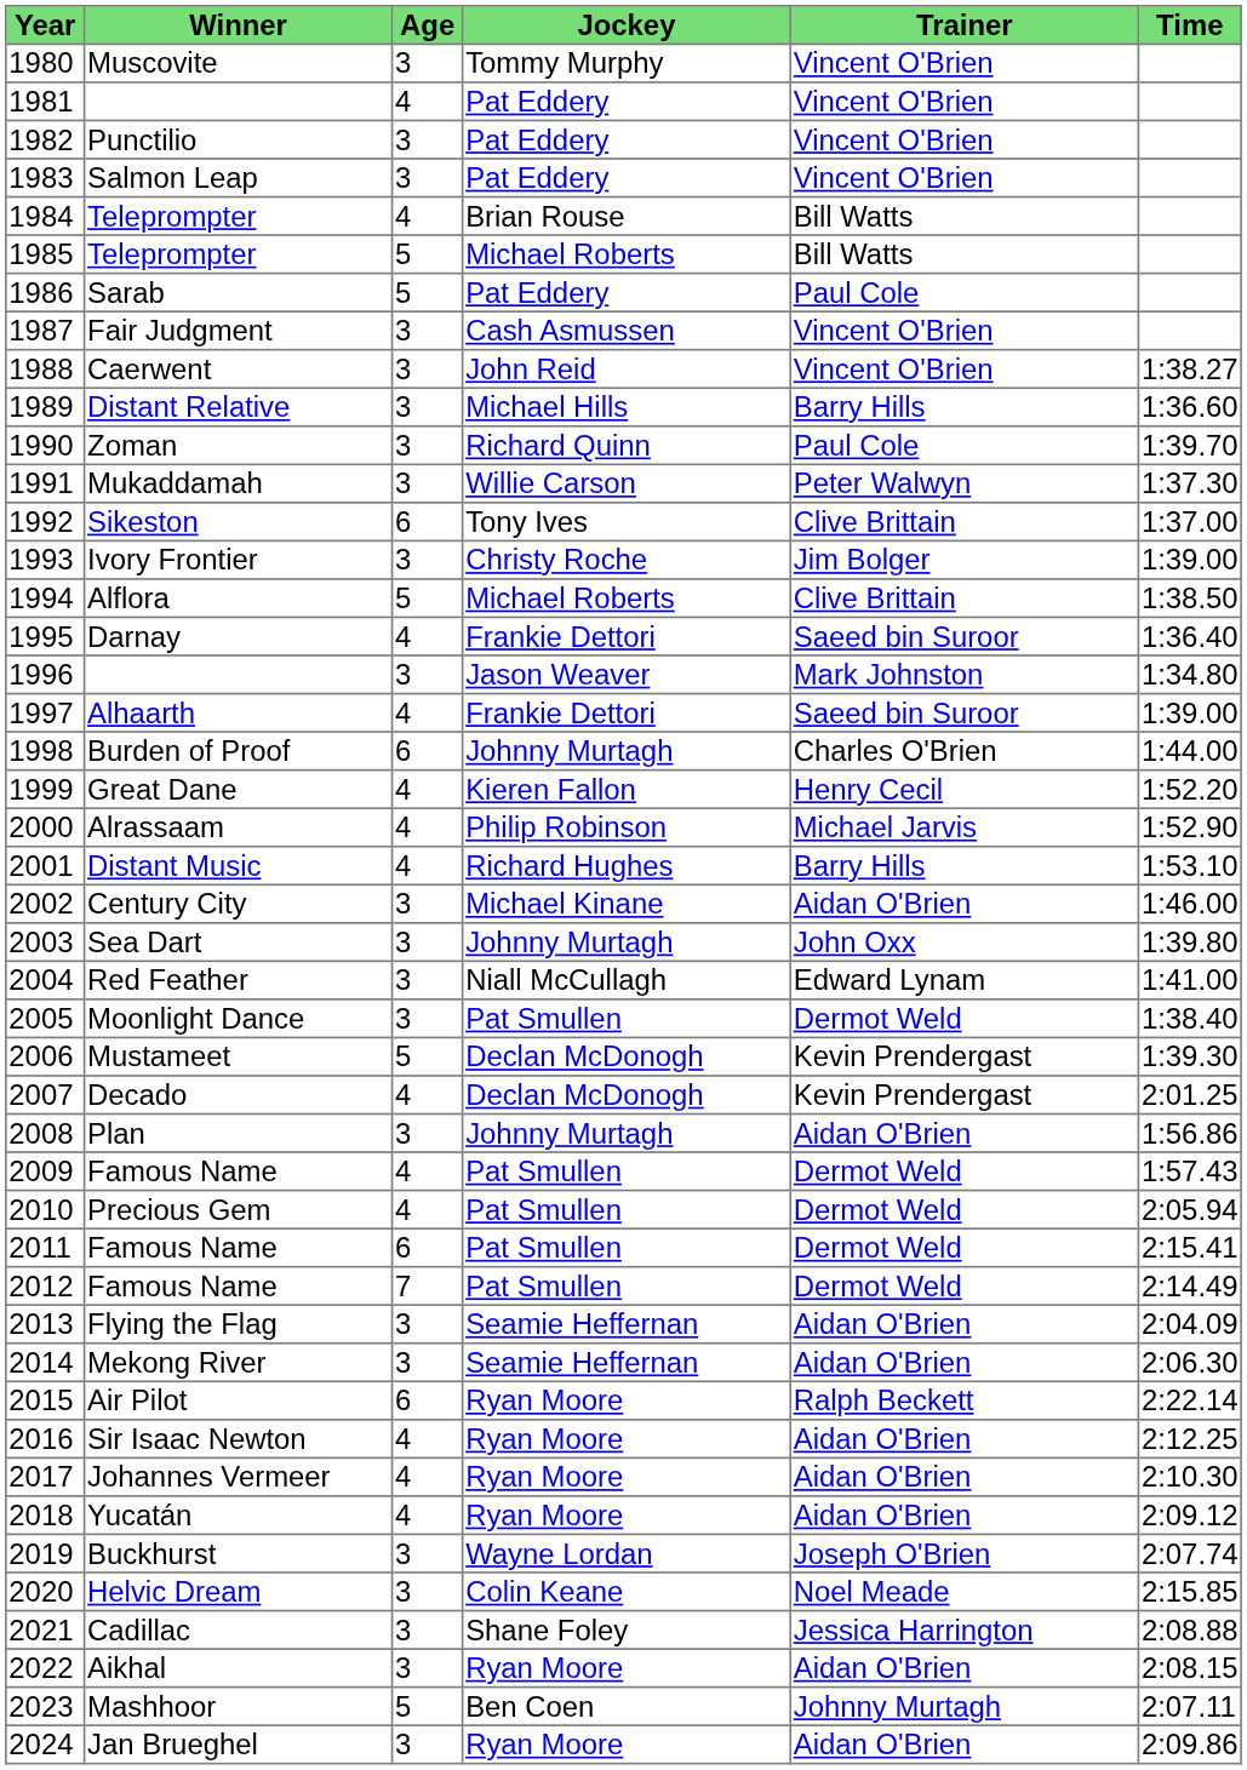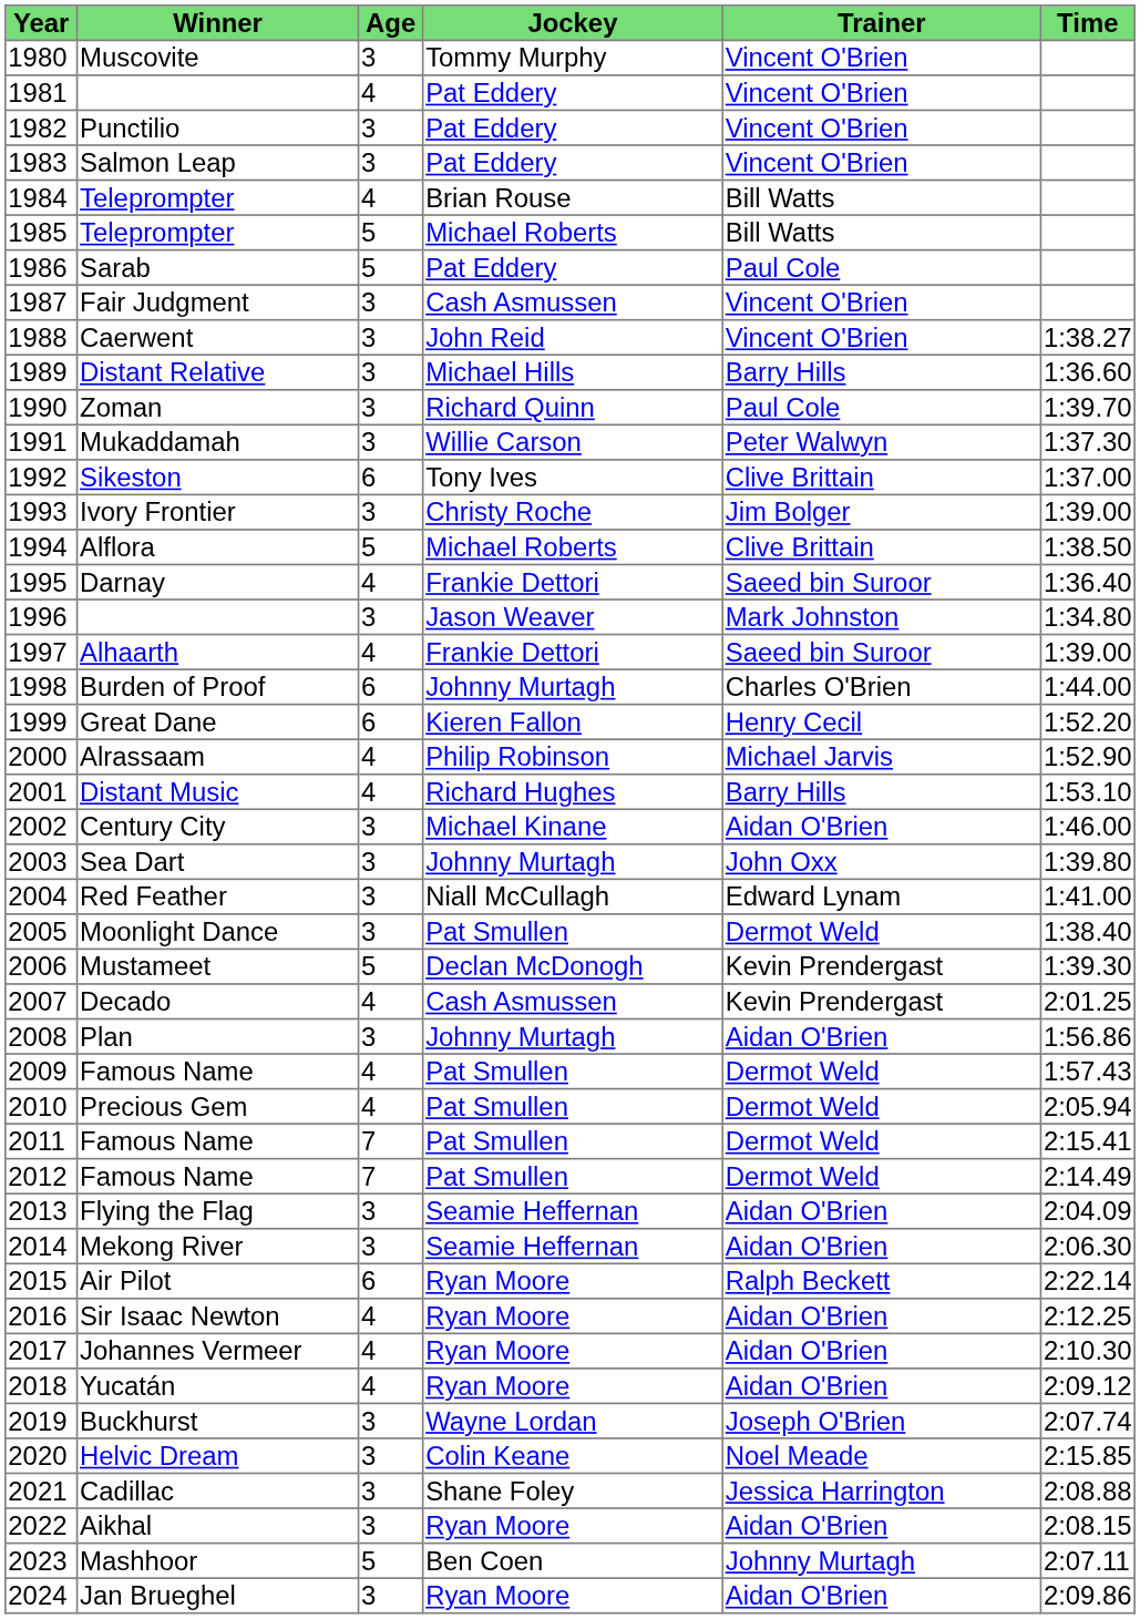 <table class = "sortable" | border="1" style="border-collapse: collapse; font-size:90%">
 <tr bgcolor="#77dd77" align="center">
 <th width="36px"><strong>Year</strong><br></th>
 <th width="150px"><strong>Winner</strong><br></th>
 <th width="32px"><strong>Age</strong><br></th>
 <th width="160px"><strong>Jockey</strong><br></th>
 <th width="170px"><strong>Trainer</strong><br></th>
 <th><strong>Time</strong><br></th>
 </tr>
 <tr>
 <td>1980</td>
 <td>Muscovite</td>
 <td>3</td>
 <td>Tommy Murphy</td>
 <td><a href='#'>Vincent O'Brien</a></td>
 <td></td>
 </tr>
 <tr>
 <td>1981</td>
 <td></td>
 <td>4</td>
 <td><a href='#'>Pat Eddery</a></td>
 <td><a href='#'>Vincent O'Brien</a></td>
 <td></td>
 </tr>
 <tr>
 <td>1982</td>
 <td>Punctilio</td>
 <td>3</td>
 <td><a href='#'>Pat Eddery</a></td>
 <td><a href='#'>Vincent O'Brien</a></td>
 <td></td>
 </tr>
 <tr>
 <td>1983</td>
 <td>Salmon Leap</td>
 <td>3</td>
 <td><a href='#'>Pat Eddery</a></td>
 <td><a href='#'>Vincent O'Brien</a></td>
 <td></td>
 </tr>
 <tr>
 <td>1984</td>
 <td><a href='#'>Teleprompter</a></td>
 <td>4</td>
 <td>Brian Rouse</td>
 <td>Bill Watts</td>
 <td></td>
 </tr>
 <tr>
 <td>1985</td>
 <td><a href='#'>Teleprompter</a></td>
 <td>5</td>
 <td><a href='#'>Michael Roberts</a></td>
 <td>Bill Watts</td>
 <td></td>
 </tr>
 <tr>
 <td>1986</td>
 <td>Sarab</td>
 <td>5</td>
 <td><a href='#'>Pat Eddery</a></td>
 <td><a href='#'>Paul Cole</a></td>
 <td></td>
 </tr>
 <tr>
 <td>1987</td>
 <td>Fair Judgment</td>
 <td>3</td>
 <td><a href='#'>Cash Asmussen</a></td>
 <td><a href='#'>Vincent O'Brien</a></td>
 <td></td>
 </tr>
 <tr>
 <td>1988</td>
 <td>Caerwent</td>
 <td>3</td>
 <td><a href='#'>John Reid</a></td>
 <td><a href='#'>Vincent O'Brien</a></td>
 <td>1:38.27</td>
 </tr>
 <tr>
 <td>1989</td>
 <td><a href='#'>Distant Relative</a></td>
 <td>3</td>
 <td><a href='#'>Michael Hills</a></td>
 <td><a href='#'>Barry Hills</a></td>
 <td>1:36.60</td>
 </tr>
 <tr>
 <td>1990</td>
 <td>Zoman</td>
 <td>3</td>
 <td><a href='#'>Richard Quinn</a></td>
 <td><a href='#'>Paul Cole</a></td>
 <td>1:39.70</td>
 </tr>
 <tr>
 <td>1991</td>
 <td>Mukaddamah</td>
 <td>3</td>
 <td><a href='#'>Willie Carson</a></td>
 <td><a href='#'>Peter Walwyn</a></td>
 <td>1:37.30</td>
 </tr>
 <tr>
 <td>1992</td>
 <td><a href='#'>Sikeston</a></td>
 <td>6</td>
 <td>Tony Ives</td>
 <td><a href='#'>Clive Brittain</a></td>
 <td>1:37.00</td>
 </tr>
 <tr>
 <td>1993</td>
 <td>Ivory Frontier </td>
 <td>3</td>
 <td><a href='#'>Christy Roche</a></td>
 <td><a href='#'>Jim Bolger</a></td>
 <td>1:39.00</td>
 </tr>
 <tr>
 <td>1994</td>
 <td>Alflora</td>
 <td>5</td>
 <td><a href='#'>Michael Roberts</a></td>
 <td><a href='#'>Clive Brittain</a></td>
 <td>1:38.50</td>
 </tr>
 <tr>
 <td>1995</td>
 <td>Darnay</td>
 <td>4</td>
 <td><a href='#'>Frankie Dettori</a></td>
 <td><a href='#'>Saeed bin Suroor</a></td>
 <td>1:36.40</td>
 </tr>
 <tr>
 <td>1996</td>
 <td></td>
 <td>3</td>
 <td><a href='#'>Jason Weaver</a></td>
 <td><a href='#'>Mark Johnston</a></td>
 <td>1:34.80</td>
 </tr>
 <tr>
 <td>1997</td>
 <td><a href='#'>Alhaarth</a></td>
 <td>4</td>
 <td><a href='#'>Frankie Dettori</a></td>
 <td><a href='#'>Saeed bin Suroor</a></td>
 <td>1:39.00</td>
 </tr>
 <tr>
 <td>1998</td>
 <td>Burden of Proof</td>
 <td>6</td>
 <td><a href='#'>Johnny Murtagh</a></td>
 <td>Charles O'Brien</td>
 <td>1:44.00</td>
 </tr>
 <tr>
 <td>1999</td>
 <td>Great Dane</td>
-<td>4</td>
+<td>6</td>
 <td><a href='#'>Kieren Fallon</a></td>
 <td><a href='#'>Henry Cecil</a></td>
 <td>1:52.20</td>
 </tr>
 <tr>
 <td>2000</td>
 <td>Alrassaam</td>
 <td>4</td>
 <td><a href='#'>Philip Robinson</a></td>
 <td><a href='#'>Michael Jarvis</a></td>
 <td>1:52.90</td>
 </tr>
 <tr>
 <td>2001</td>
 <td><a href='#'>Distant Music</a></td>
 <td>4</td>
 <td><a href='#'>Richard Hughes</a></td>
 <td><a href='#'>Barry Hills</a></td>
 <td>1:53.10</td>
 </tr>
 <tr>
 <td>2002</td>
 <td>Century City</td>
 <td>3</td>
 <td><a href='#'>Michael Kinane</a></td>
 <td><a href='#'>Aidan O'Brien</a></td>
 <td>1:46.00</td>
 </tr>
 <tr>
 <td>2003</td>
 <td>Sea Dart</td>
 <td>3</td>
 <td><a href='#'>Johnny Murtagh</a></td>
 <td><a href='#'>John Oxx</a></td>
 <td>1:39.80</td>
 </tr>
 <tr>
 <td>2004</td>
 <td>Red Feather</td>
 <td>3</td>
 <td>Niall McCullagh</td>
 <td>Edward Lynam</td>
 <td>1:41.00</td>
 </tr>
 <tr>
 <td>2005</td>
 <td>Moonlight Dance</td>
 <td>3</td>
 <td><a href='#'>Pat Smullen</a></td>
 <td><a href='#'>Dermot Weld</a></td>
 <td>1:38.40</td>
 </tr>
 <tr>
 <td>2006</td>
 <td>Mustameet</td>
 <td>5</td>
 <td><a href='#'>Declan McDonogh</a></td>
 <td>Kevin Prendergast</td>
 <td>1:39.30</td>
 </tr>
 <tr>
 <td>2007</td>
 <td>Decado</td>
 <td>4</td>
-<td><a href='#'>Declan McDonogh</a></td>
+<td><a href='#'>Cash Asmussen</a></td>
 <td>Kevin Prendergast</td>
 <td>2:01.25</td>
 </tr>
 <tr>
 <td>2008</td>
 <td>Plan</td>
 <td>3</td>
 <td><a href='#'>Johnny Murtagh</a></td>
 <td><a href='#'>Aidan O'Brien</a></td>
 <td>1:56.86</td>
 </tr>
 <tr>
 <td>2009</td>
 <td>Famous Name</td>
 <td>4</td>
 <td><a href='#'>Pat Smullen</a></td>
 <td><a href='#'>Dermot Weld</a></td>
 <td>1:57.43</td>
 </tr>
 <tr>
 <td>2010</td>
 <td>Precious Gem</td>
 <td>4</td>
 <td><a href='#'>Pat Smullen</a></td>
 <td><a href='#'>Dermot Weld</a></td>
 <td>2:05.94</td>
 </tr>
 <tr>
 <td>2011</td>
 <td>Famous Name</td>
-<td>6</td>
+<td>7</td>
 <td><a href='#'>Pat Smullen</a></td>
 <td><a href='#'>Dermot Weld</a></td>
 <td>2:15.41</td>
 </tr>
 <tr>
 <td>2012</td>
 <td>Famous Name</td>
 <td>7</td>
 <td><a href='#'>Pat Smullen</a></td>
 <td><a href='#'>Dermot Weld</a></td>
 <td>2:14.49</td>
 </tr>
 <tr>
 <td>2013</td>
 <td>Flying the Flag</td>
 <td>3</td>
 <td><a href='#'>Seamie Heffernan</a></td>
 <td><a href='#'>Aidan O'Brien</a></td>
 <td>2:04.09</td>
 </tr>
 <tr>
 <td>2014</td>
 <td>Mekong River</td>
 <td>3</td>
 <td><a href='#'>Seamie Heffernan</a></td>
 <td><a href='#'>Aidan O'Brien</a></td>
 <td>2:06.30</td>
 </tr>
 <tr>
 <td>2015</td>
 <td>Air Pilot</td>
 <td>6</td>
 <td><a href='#'>Ryan Moore</a></td>
 <td><a href='#'>Ralph Beckett</a></td>
 <td>2:22.14</td>
 </tr>
 <tr>
 <td>2016</td>
 <td>Sir Isaac Newton</td>
 <td>4</td>
 <td><a href='#'>Ryan Moore</a></td>
 <td><a href='#'>Aidan O'Brien</a></td>
 <td>2:12.25</td>
 </tr>
 <tr>
 <td>2017</td>
 <td>Johannes Vermeer</td>
 <td>4</td>
 <td><a href='#'>Ryan Moore</a></td>
 <td><a href='#'>Aidan O'Brien</a></td>
 <td>2:10.30</td>
 </tr>
 <tr>
 <td>2018</td>
 <td>Yucatán</td>
 <td>4</td>
 <td><a href='#'>Ryan Moore</a></td>
 <td><a href='#'>Aidan O'Brien</a></td>
 <td>2:09.12</td>
 </tr>
 <tr>
 <td>2019</td>
 <td>Buckhurst</td>
 <td>3</td>
 <td><a href='#'>Wayne Lordan</a></td>
 <td><a href='#'>Joseph O'Brien</a></td>
 <td>2:07.74</td>
 </tr>
 <tr>
 <td>2020</td>
 <td><a href='#'>Helvic Dream</a></td>
 <td>3</td>
 <td><a href='#'>Colin Keane</a></td>
 <td><a href='#'>Noel Meade</a></td>
 <td>2:15.85</td>
 </tr>
 <tr>
 <td>2021</td>
 <td>Cadillac</td>
 <td>3</td>
 <td>Shane Foley</td>
 <td><a href='#'>Jessica Harrington</a></td>
 <td>2:08.88</td>
 </tr>
 <tr>
 <td>2022</td>
 <td>Aikhal</td>
 <td>3</td>
 <td><a href='#'>Ryan Moore</a></td>
 <td><a href='#'>Aidan O'Brien</a></td>
 <td>2:08.15</td>
 </tr>
 <tr>
 <td>2023</td>
 <td>Mashhoor</td>
 <td>5</td>
 <td>Ben Coen</td>
 <td><a href='#'>Johnny Murtagh</a></td>
 <td>2:07.11</td>
 </tr>
 <tr>
 <td>2024</td>
 <td>Jan Brueghel</td>
 <td>3</td>
 <td><a href='#'>Ryan Moore</a></td>
 <td><a href='#'>Aidan O'Brien</a></td>
 <td>2:09.86</td>
 </tr>
 </table>
